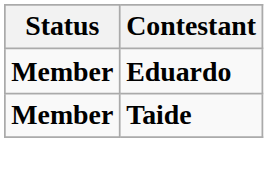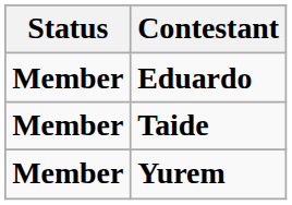 <table class="wikitable">
 <tr>
 <th>Status</th>
 <th>Contestant</th>
 </tr>
 <tr>
 <td><strong>Member</strong></td>
 <td><strong>Eduardo</strong></td>
 </tr>
 <tr>
 <td><strong>Member</strong></td>
 <td><strong>Taide</strong></td>
 </tr>
+<tr>
+<td><strong>Member</strong></td>
+<td><strong>Yurem</strong></td>
+</tr>
 </table>
